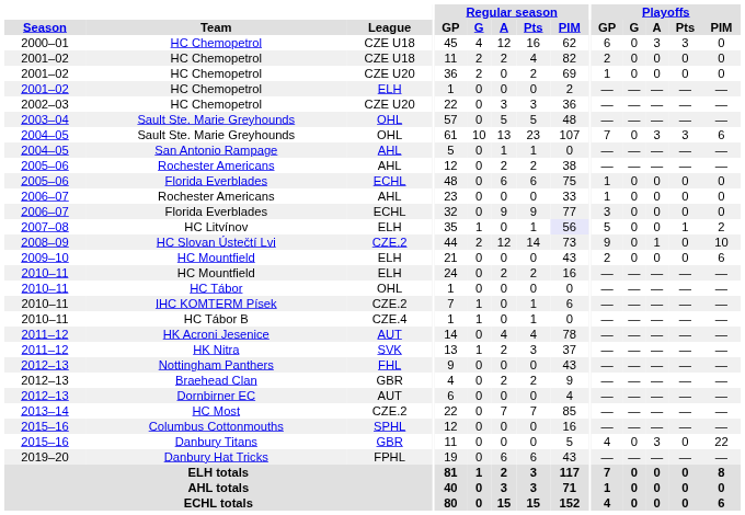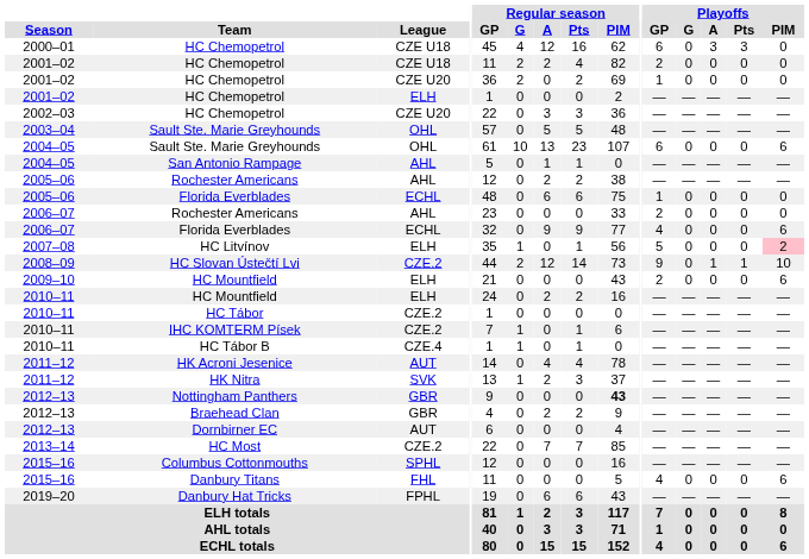 <table border="0" cellpadding="1" cellspacing="0" style="text-align:center; width:60em">
 <tr bgcolor="#e0e0e0">
 <th colspan="3" bgcolor="#ffffff"></th>
 <th rowspan="99" bgcolor="#ffffff"></th>
 <th colspan="5"><a href='#'>Regular season</a></th>
 <th rowspan="99" bgcolor="#ffffff"></th>
 <th colspan="5"><a href='#'>Playoffs</a></th>
 </tr>
 <tr bgcolor="#e0e0e0">
 <th><a href='#'>Season</a></th>
 <th>Team</th>
 <th>League</th>
 <th>GP</th>
 <th><a href='#'>G</a></th>
 <th><a href='#'>A</a></th>
 <th><a href='#'>Pts</a></th>
 <th><a href='#'>PIM</a></th>
 <th>GP</th>
 <th>G</th>
 <th>A</th>
 <th>Pts</th>
 <th>PIM</th>
 </tr>
 <tr>
 <td>2000–01</td>
 <td><a href='#'>HC Chemopetrol</a></td>
 <td>CZE U18</td>
 <td>45</td>
 <td>4</td>
 <td>12</td>
 <td>16</td>
 <td>62</td>
 <td>6</td>
 <td>0</td>
 <td>3</td>
 <td>3</td>
 <td>0</td>
 </tr>
 <tr bgcolor="#f0f0f0">
 <td>2001–02</td>
 <td>HC Chemopetrol</td>
 <td>CZE U18</td>
 <td>11</td>
 <td>2</td>
 <td>2</td>
 <td>4</td>
 <td>82</td>
 <td>2</td>
 <td>0</td>
 <td>0</td>
 <td>0</td>
 <td>0</td>
 </tr>
 <tr>
 <td>2001–02</td>
 <td>HC Chemopetrol</td>
 <td>CZE U20</td>
 <td>36</td>
 <td>2</td>
 <td>0</td>
 <td>2</td>
 <td>69</td>
 <td>1</td>
 <td>0</td>
 <td>0</td>
 <td>0</td>
 <td>0</td>
 </tr>
 <tr bgcolor="#f0f0f0">
 <td><a href='#'>2001–02</a></td>
 <td>HC Chemopetrol</td>
 <td><a href='#'>ELH</a></td>
 <td>1</td>
 <td>0</td>
 <td>0</td>
 <td>0</td>
 <td>2</td>
 <td>—</td>
 <td>—</td>
 <td>—</td>
 <td>—</td>
 <td>—</td>
 </tr>
 <tr>
 <td>2002–03</td>
 <td>HC Chemopetrol</td>
 <td>CZE U20</td>
 <td>22</td>
 <td>0</td>
 <td>3</td>
 <td>3</td>
 <td>36</td>
 <td>—</td>
 <td>—</td>
 <td>—</td>
 <td>—</td>
 <td>—</td>
 </tr>
 <tr bgcolor="#f0f0f0">
 <td><a href='#'>2003–04</a></td>
 <td><a href='#'>Sault Ste. Marie Greyhounds</a></td>
 <td><a href='#'>OHL</a></td>
 <td>57</td>
 <td>0</td>
 <td>5</td>
 <td>5</td>
 <td>48</td>
 <td>—</td>
 <td>—</td>
 <td>—</td>
 <td>—</td>
 <td>—</td>
 </tr>
 <tr>
 <td><a href='#'>2004–05</a></td>
 <td>Sault Ste. Marie Greyhounds</td>
 <td>OHL</td>
 <td>61</td>
 <td>10</td>
 <td>13</td>
 <td>23</td>
 <td>107</td>
-<td>7</td>
+<td>6</td>
 <td>0</td>
-<td>3</td>
-<td>3</td>
+<td>0</td>
+<td>0</td>
 <td>6</td>
 </tr>
 <tr bgcolor="#f0f0f0">
 <td><a href='#'>2004–05</a></td>
 <td><a href='#'>San Antonio Rampage</a></td>
 <td><a href='#'>AHL</a></td>
 <td>5</td>
 <td>0</td>
 <td>1</td>
 <td>1</td>
 <td>0</td>
 <td>—</td>
 <td>—</td>
 <td>—</td>
 <td>—</td>
 <td>—</td>
 </tr>
 <tr>
 <td><a href='#'>2005–06</a></td>
 <td><a href='#'>Rochester Americans</a></td>
 <td>AHL</td>
 <td>12</td>
 <td>0</td>
 <td>2</td>
 <td>2</td>
 <td>38</td>
 <td>—</td>
 <td>—</td>
 <td>—</td>
 <td>—</td>
 <td>—</td>
 </tr>
 <tr bgcolor="#f0f0f0">
 <td><a href='#'>2005–06</a></td>
 <td><a href='#'>Florida Everblades</a></td>
 <td><a href='#'>ECHL</a></td>
 <td>48</td>
 <td>0</td>
 <td>6</td>
 <td>6</td>
 <td>75</td>
 <td>1</td>
 <td>0</td>
 <td>0</td>
 <td>0</td>
 <td>0</td>
 </tr>
 <tr>
 <td><a href='#'>2006–07</a></td>
 <td>Rochester Americans</td>
 <td>AHL</td>
 <td>23</td>
 <td>0</td>
 <td>0</td>
 <td>0</td>
 <td>33</td>
-<td>1</td>
+<td>2</td>
 <td>0</td>
 <td>0</td>
 <td>0</td>
 <td>0</td>
 </tr>
 <tr bgcolor="#f0f0f0">
 <td><a href='#'>2006–07</a></td>
 <td>Florida Everblades</td>
 <td>ECHL</td>
 <td>32</td>
 <td>0</td>
 <td>9</td>
 <td>9</td>
 <td>77</td>
-<td>3</td>
+<td>4</td>
 <td>0</td>
 <td>0</td>
 <td>0</td>
-<td>0</td>
+<td>6</td>
 </tr>
 <tr>
 <td><a href='#'>2007–08</a></td>
 <td>HC Litvínov</td>
 <td>ELH</td>
 <td>35</td>
 <td>1</td>
 <td>0</td>
 <td>1</td>
-<td style="background: lavender;">56</td>
+<td>56</td>
 <td>5</td>
 <td>0</td>
 <td>0</td>
-<td>1</td>
-<td>2</td>
+<td>0</td>
+<td style="background: pink;">2</td>
 </tr>
 <tr bgcolor="#f0f0f0">
 <td><a href='#'>2008–09</a></td>
 <td><a href='#'>HC Slovan Ústečtí Lvi</a></td>
 <td><a href='#'>CZE.2</a></td>
 <td>44</td>
 <td>2</td>
 <td>12</td>
 <td>14</td>
 <td>73</td>
 <td>9</td>
 <td>0</td>
 <td>1</td>
-<td>0</td>
+<td>1</td>
 <td>10</td>
 </tr>
 <tr>
 <td><a href='#'>2009–10</a></td>
 <td><a href='#'>HC Mountfield</a></td>
 <td>ELH</td>
 <td>21</td>
 <td>0</td>
 <td>0</td>
 <td>0</td>
 <td>43</td>
 <td>2</td>
 <td>0</td>
 <td>0</td>
 <td>0</td>
 <td>6</td>
 </tr>
 <tr bgcolor="#f0f0f0">
 <td><a href='#'>2010–11</a></td>
 <td>HC Mountfield</td>
 <td>ELH</td>
 <td>24</td>
 <td>0</td>
 <td>2</td>
 <td>2</td>
 <td>16</td>
 <td>—</td>
 <td>—</td>
 <td>—</td>
 <td>—</td>
 <td>—</td>
 </tr>
 <tr>
 <td><a href='#'>2010–11</a></td>
 <td><a href='#'>HC Tábor</a></td>
-<td>OHL</td>
+<td>CZE.2</td>
 <td>1</td>
 <td>0</td>
 <td>0</td>
 <td>0</td>
 <td>0</td>
 <td>—</td>
 <td>—</td>
 <td>—</td>
 <td>—</td>
 <td>—</td>
 </tr>
 <tr bgcolor="#f0f0f0">
 <td>2010–11</td>
 <td><a href='#'>IHC KOMTERM Písek</a></td>
 <td>CZE.2</td>
 <td>7</td>
 <td>1</td>
 <td>0</td>
 <td>1</td>
 <td>6</td>
 <td>—</td>
 <td>—</td>
 <td>—</td>
 <td>—</td>
 <td>—</td>
 </tr>
 <tr>
 <td>2010–11</td>
 <td>HC Tábor B</td>
 <td>CZE.4</td>
 <td>1</td>
 <td>1</td>
 <td>0</td>
 <td>1</td>
 <td>0</td>
 <td>—</td>
 <td>—</td>
 <td>—</td>
 <td>—</td>
 <td>—</td>
 </tr>
 <tr bgcolor="#f0f0f0">
 <td><a href='#'>2011–12</a></td>
 <td><a href='#'>HK Acroni Jesenice</a></td>
 <td><a href='#'>AUT</a></td>
 <td>14</td>
 <td>0</td>
 <td>4</td>
 <td>4</td>
 <td>78</td>
 <td>—</td>
 <td>—</td>
 <td>—</td>
 <td>—</td>
 <td>—</td>
 </tr>
 <tr>
 <td><a href='#'>2011–12</a></td>
 <td><a href='#'>HK Nitra</a></td>
 <td><a href='#'>SVK</a></td>
 <td>13</td>
 <td>1</td>
 <td>2</td>
 <td>3</td>
 <td>37</td>
 <td>—</td>
 <td>—</td>
 <td>—</td>
 <td>—</td>
 <td>—</td>
 </tr>
 <tr bgcolor="#f0f0f0">
 <td><a href='#'>2012–13</a></td>
 <td><a href='#'>Nottingham Panthers</a></td>
-<td><a href='#'>FHL</a></td>
+<td><a href='#'>GBR</a></td>
 <td>9</td>
 <td>0</td>
 <td>0</td>
 <td>0</td>
-<td>43</td>
+<td><strong>43</strong></td>
 <td>—</td>
 <td>—</td>
 <td>—</td>
 <td>—</td>
 <td>—</td>
 </tr>
 <tr>
 <td>2012–13</td>
 <td><a href='#'>Braehead Clan</a></td>
 <td>GBR</td>
 <td>4</td>
 <td>0</td>
 <td>2</td>
 <td>2</td>
 <td>9</td>
 <td>—</td>
 <td>—</td>
 <td>—</td>
 <td>—</td>
 <td>—</td>
 </tr>
 <tr bgcolor="#f0f0f0">
 <td><a href='#'>2012–13</a></td>
 <td><a href='#'>Dornbirner EC</a></td>
 <td>AUT</td>
 <td>6</td>
 <td>0</td>
 <td>0</td>
 <td>0</td>
 <td>4</td>
 <td>—</td>
 <td>—</td>
 <td>—</td>
 <td>—</td>
 <td>—</td>
 </tr>
 <tr>
 <td><a href='#'>2013–14</a></td>
 <td><a href='#'>HC Most</a></td>
 <td>CZE.2</td>
 <td>22</td>
 <td>0</td>
 <td>7</td>
 <td>7</td>
 <td>85</td>
 <td>—</td>
 <td>—</td>
 <td>—</td>
 <td>—</td>
 <td>—</td>
 </tr>
 <tr bgcolor="#f0f0f0">
 <td><a href='#'>2015–16</a></td>
 <td><a href='#'>Columbus Cottonmouths</a></td>
 <td><a href='#'>SPHL</a></td>
 <td>12</td>
 <td>0</td>
 <td>0</td>
 <td>0</td>
 <td>16</td>
 <td>—</td>
 <td>—</td>
 <td>—</td>
 <td>—</td>
 <td>—</td>
 </tr>
 <tr>
 <td><a href='#'>2015–16</a></td>
 <td><a href='#'>Danbury Titans</a></td>
-<td><a href='#'>GBR</a></td>
+<td><a href='#'>FHL</a></td>
 <td>11</td>
 <td>0</td>
 <td>0</td>
 <td>0</td>
 <td>5</td>
 <td>4</td>
 <td>0</td>
-<td>3</td>
 <td>0</td>
-<td>22</td>
+<td>0</td>
+<td>6</td>
 </tr>
 <tr bgcolor="#f0f0f0">
 <td>2019–20</td>
 <td><a href='#'>Danbury Hat Tricks</a></td>
 <td>FPHL</td>
 <td>19</td>
 <td>0</td>
 <td>6</td>
 <td>6</td>
 <td>43</td>
 <td>—</td>
 <td>—</td>
 <td>—</td>
 <td>—</td>
 <td>—</td>
 </tr>
 <tr bgcolor="#e0e0e0">
 <th colspan="3">ELH totals</th>
 <th>81</th>
 <th>1</th>
 <th>2</th>
 <th>3</th>
 <th>117</th>
 <th>7</th>
 <th>0</th>
 <th>0</th>
 <th>0</th>
 <th>8</th>
 </tr>
 <tr bgcolor="#e0e0e0">
 <th colspan="3">AHL totals</th>
 <th>40</th>
 <th>0</th>
 <th>3</th>
 <th>3</th>
 <th>71</th>
 <th>1</th>
 <th>0</th>
 <th>0</th>
 <th>0</th>
 <th>0</th>
 </tr>
 <tr bgcolor="#e0e0e0">
 <th colspan="3">ECHL totals</th>
 <th>80</th>
 <th>0</th>
 <th>15</th>
 <th>15</th>
 <th>152</th>
 <th>4</th>
 <th>0</th>
 <th>0</th>
 <th>0</th>
 <th>6</th>
 </tr>
 </table>
